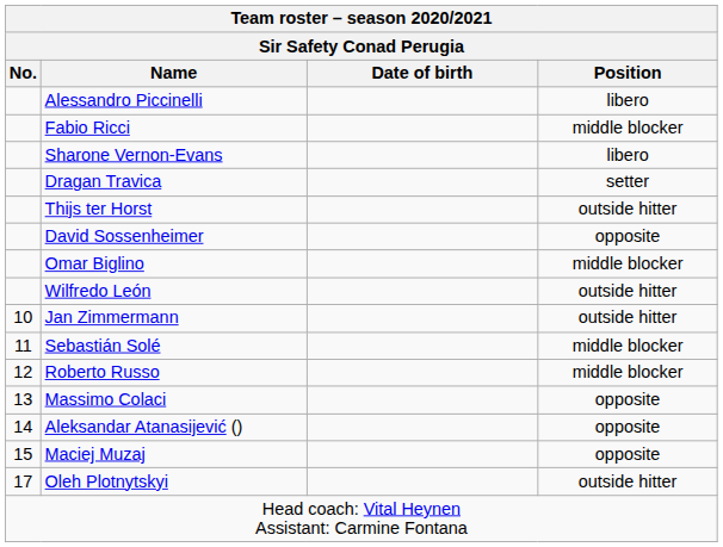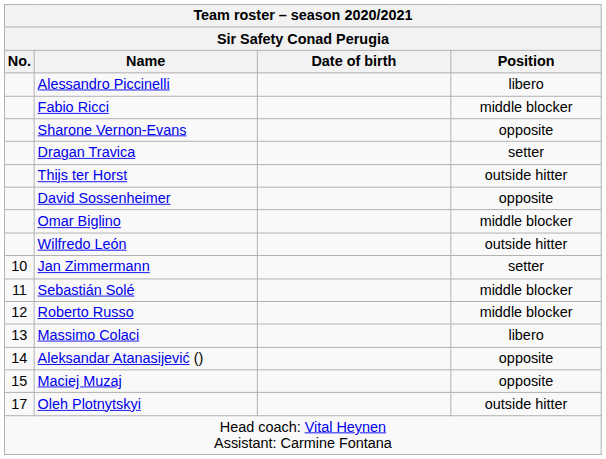 <table class="wikitable collapsible collapsed sortable" style="font-size:100%; text-align:center;">
 <tr>
 <th colspan=6>Team roster – season 2020/2021</th>
 </tr>
 <tr>
 <th colspan=6>Sir Safety Conad Perugia</th>
 </tr>
 <tr>
 <th>No.</th>
 <th style="width:15em">Name</th>
 <th style="width:13em">Date of birth</th>
 <th style="width:10em">Position</th>
 </tr>
 <tr>
 <td></td>
 <td align=left> <a href='#'>Alessandro Piccinelli</a></td>
 <td align="right"></td>
 <td>libero</td>
 </tr>
 <tr>
 <td></td>
 <td align=left> <a href='#'>Fabio Ricci</a></td>
 <td align=right></td>
 <td>middle blocker</td>
 </tr>
 <tr>
 <td></td>
 <td align=left> <a href='#'>Sharone Vernon-Evans</a></td>
 <td align=right></td>
-<td>libero</td>
+<td>opposite</td>
 </tr>
 <tr>
 <td></td>
 <td align=left> <a href='#'>Dragan Travica</a></td>
 <td align=right></td>
 <td>setter</td>
 </tr>
 <tr>
 <td></td>
 <td align=left> <a href='#'>Thijs ter Horst</a></td>
 <td align=right></td>
 <td>outside hitter</td>
 </tr>
 <tr>
 <td></td>
 <td align=left> <a href='#'>David Sossenheimer</a></td>
 <td align=right></td>
 <td>opposite</td>
 </tr>
 <tr>
 <td></td>
 <td align=left> <a href='#'>Omar Biglino</a></td>
 <td align="right"></td>
 <td>middle blocker</td>
 </tr>
 <tr>
 <td></td>
 <td align=left> <a href='#'>Wilfredo León</a></td>
 <td align=right></td>
 <td>outside hitter</td>
 </tr>
 <tr>
 <td>10</td>
 <td align=left> <a href='#'>Jan Zimmermann</a></td>
 <td align=right></td>
-<td>outside hitter</td>
+<td>setter</td>
 </tr>
 <tr>
 <td>11</td>
 <td align=left> <a href='#'>Sebastián Solé</a></td>
 <td align=right></td>
 <td>middle blocker</td>
 </tr>
 <tr>
 <td>12</td>
 <td align=left> <a href='#'>Roberto Russo</a></td>
 <td align=right></td>
 <td>middle blocker</td>
 </tr>
 <tr>
 <td>13</td>
 <td align=left> <a href='#'>Massimo Colaci</a></td>
 <td align=right></td>
-<td>opposite</td>
+<td>libero</td>
 </tr>
 <tr>
 <td>14</td>
 <td align=left> <a href='#'>Aleksandar Atanasijević</a> ()</td>
 <td align=right></td>
 <td>opposite</td>
 </tr>
 <tr>
 <td>15</td>
 <td align=left> <a href='#'>Maciej Muzaj</a></td>
 <td align=right></td>
 <td>opposite</td>
 </tr>
 <tr>
 <td>17</td>
 <td align=left> <a href='#'>Oleh Plotnytskyi</a></td>
 <td align=right></td>
 <td>outside hitter</td>
 </tr>
 <tr class="sortbottom">
 <td colspan=4>Head coach:  <a href='#'>Vital Heynen</a><br>Assistant:  Carmine Fontana</td>
 </tr>
 </table>
